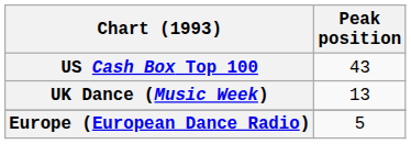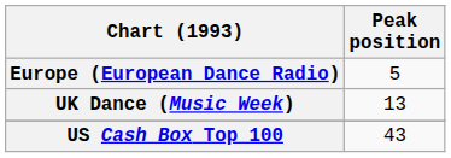 <table class="wikitable sortable plainrowheaders" style="text-align:center">
 <tr>
 <th>Chart (1993)</th>
 <th>Peak<br>position</th>
 </tr>
 <tr>
-<th scope="row">US <a href='#'><em>Cash Box</em> Top 100</a></th>
-<td style="text-align:center;">43</td>
+<th scope="row">Europe (<a href='#'>European Dance Radio</a>)</th>
+<td style="text-align:center;">5</td>
 </tr>
 <tr>
 <th scope="row">UK Dance (<em><a href='#'>Music Week</a></em>)</th>
 <td style="text-align:center;">13</td>
 </tr>
 <tr>
 </tr>
 <tr>
 </tr>
 <tr>
 </tr>
 <tr>
 </tr>
 <tr>
-<th scope="row">Europe (<a href='#'>European Dance Radio</a>)</th>
-<td style="text-align:center;">5</td>
+<th scope="row">US <a href='#'><em>Cash Box</em> Top 100</a></th>
+<td style="text-align:center;">43</td>
 </tr>
 </table>
